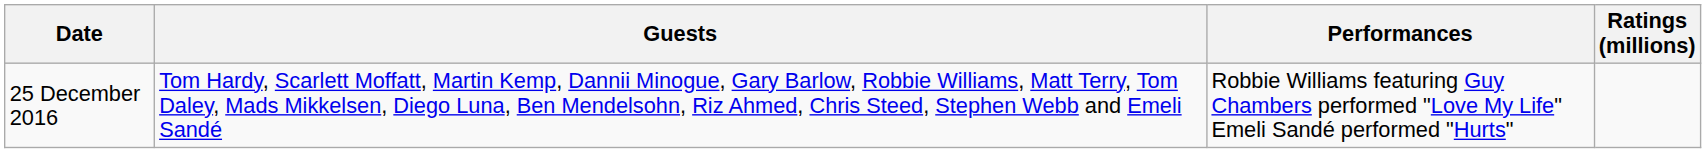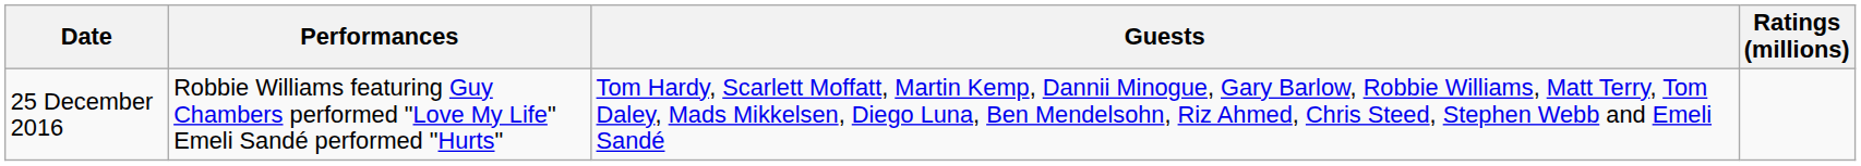 <table class="wikitable">
 <tr>
 <th>Date</th>
+<th>Performances</th>
 <th>Guests</th>
-<th>Performances</th>
 <th>Ratings<br>(millions)</th>
 </tr>
 <tr>
 <td>25 December 2016</td>
+<td>Robbie Williams featuring <a href='#'>Guy Chambers</a> performed "<a href='#'>Love My Life</a>"<br>Emeli Sandé performed "<a href='#'>Hurts</a>"</td>
 <td><a href='#'>Tom Hardy</a>, <a href='#'>Scarlett Moffatt</a>, <a href='#'>Martin Kemp</a>, <a href='#'>Dannii Minogue</a>, <a href='#'>Gary Barlow</a>, <a href='#'>Robbie Williams</a>, <a href='#'>Matt Terry</a>, <a href='#'>Tom Daley</a>, <a href='#'>Mads Mikkelsen</a>, <a href='#'>Diego Luna</a>, <a href='#'>Ben Mendelsohn</a>, <a href='#'>Riz Ahmed</a>, <a href='#'>Chris Steed</a>, <a href='#'>Stephen Webb</a> and <a href='#'>Emeli Sandé</a></td>
-<td>Robbie Williams featuring <a href='#'>Guy Chambers</a> performed "<a href='#'>Love My Life</a>"<br>Emeli Sandé performed "<a href='#'>Hurts</a>"</td>
 <td></td>
 </tr>
 </table>
